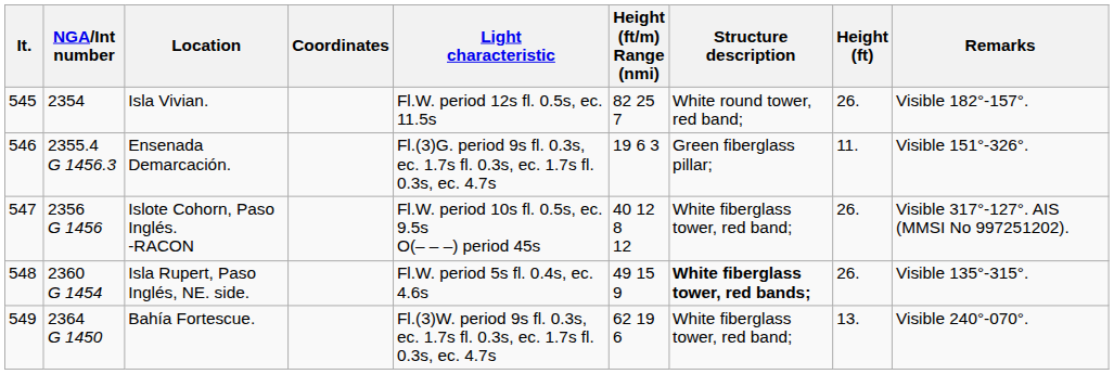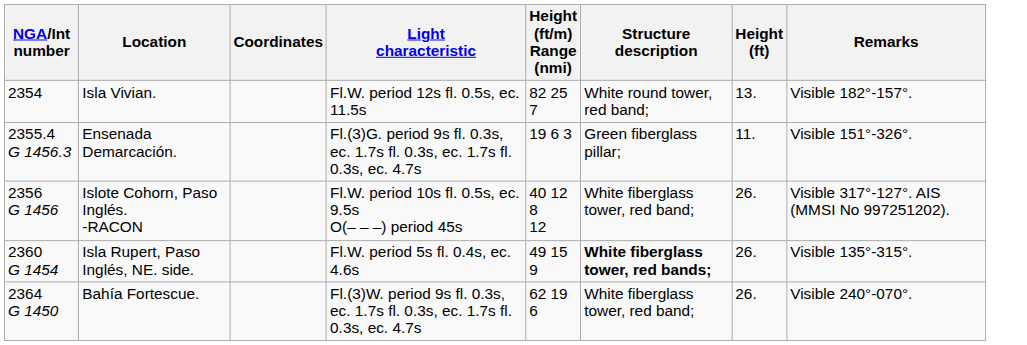 <table class="wikitable">
 <tr>
-<th width="30">It.</th>
 <th width="70"><a href='#'>NGA</a>/Int<br>number</th>
 <th width="150">Location</th>
 <th width="80">Coordinates</th>
 <th width="200"><a href='#'>Light<br>characteristic</a></th>
 <th width="50">Height (ft/m)<br>Range (nmi)</th>
 <th width="150">Structure<br>description</th>
 <th width="30">Height (ft)</th>
 <th width="200">Remarks</th>
 </tr>
 <tr valign="top">
-<td>545</td>
 <td>2354</td>
 <td>Isla Vivian.</td>
 <td></td>
 <td>Fl.W. period 12s fl. 0.5s, ec. 11.5s</td>
 <td>82 25 7</td>
 <td>White round tower, red band;</td>
-<td>26.</td>
+<td>13.</td>
 <td>Visible 182°-157°.</td>
 </tr>
 <tr valign="top">
-<td>546</td>
 <td>2355.4<br><em>G 1456.3</em></td>
 <td>Ensenada Demarcación.</td>
 <td></td>
 <td>Fl.(3)G. period 9s fl. 0.3s, ec. 1.7s fl. 0.3s, ec. 1.7s fl. 0.3s, ec. 4.7s</td>
 <td>19 6 3</td>
 <td>Green fiberglass pillar;</td>
 <td>11.</td>
 <td>Visible 151°-326°.</td>
 </tr>
 <tr valign="top">
-<td>547</td>
 <td>2356<br><em>G 1456</em></td>
 <td>Islote Cohorn, Paso Inglés. <br> -RACON</td>
 <td></td>
 <td>Fl.W. period 10s fl. 0.5s, ec. 9.5s <br> O(– – –) period 45s</td>
 <td>40 12 8 <br> 12</td>
 <td>White fiberglass tower, red band;</td>
 <td>26.</td>
 <td>Visible 317°-127°. AIS (MMSI No 997251202).</td>
 </tr>
 <tr valign="top">
-<td>548</td>
 <td>2360<br><em>G 1454</em></td>
 <td>Isla Rupert, Paso Inglés, NE. side.</td>
 <td></td>
 <td>Fl.W. period 5s fl. 0.4s, ec. 4.6s</td>
 <td>49 15 9</td>
 <td><strong>White fiberglass tower, red  bands;</strong></td>
 <td>26.</td>
 <td>Visible 135°-315°.</td>
 </tr>
 <tr valign="top">
-<td>549</td>
 <td>2364<br><em>G 1450</em></td>
 <td>Bahía Fortescue.</td>
 <td></td>
 <td>Fl.(3)W. period 9s fl. 0.3s, ec. 1.7s fl. 0.3s, ec. 1.7s fl. 0.3s, ec. 4.7s</td>
 <td>62 19 6</td>
 <td>White fiberglass tower, red band;</td>
-<td>13.</td>
+<td>26.</td>
 <td>Visible 240°-070°.</td>
 </tr>
 </table>
